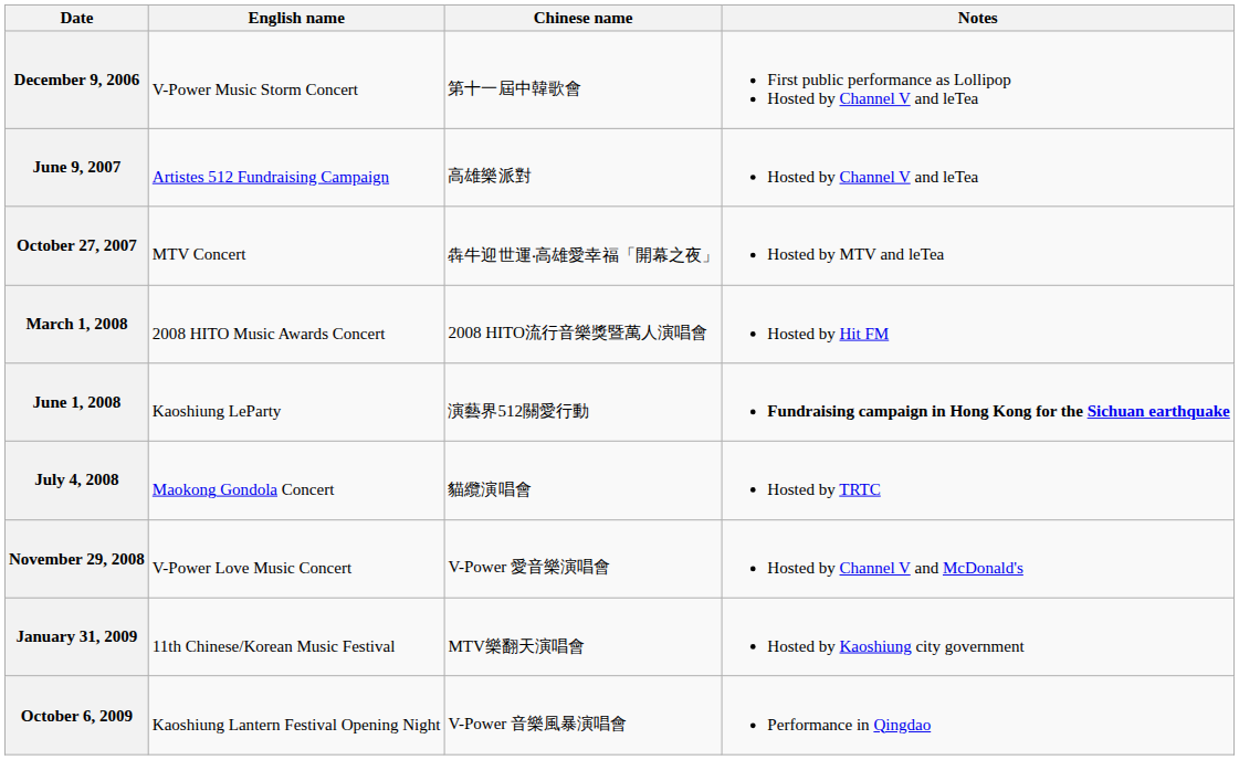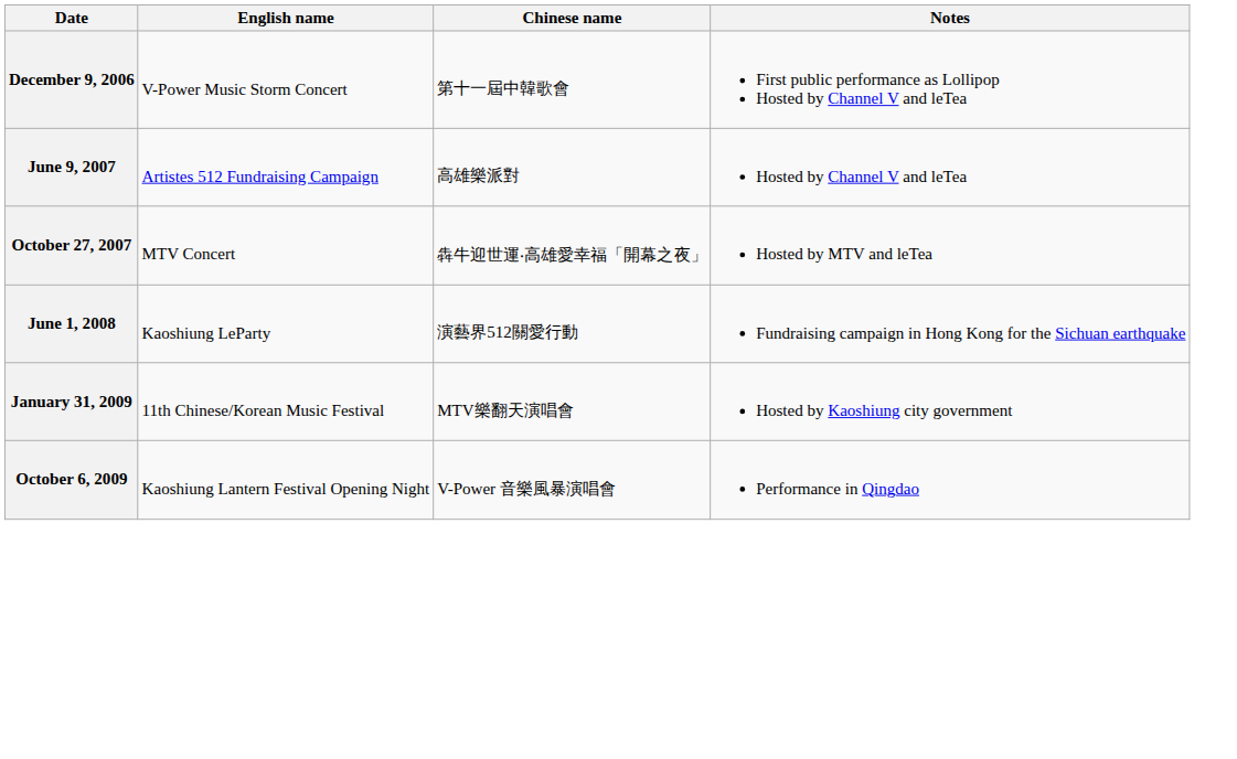 <table class="wikitable">
 <tr>
 <th>Date</th>
 <th>English name</th>
 <th>Chinese name</th>
 <th>Notes</th>
 </tr>
 <tr>
 <th>December 9, 2006</th>
 <td><br>V-Power Music Storm Concert</td>
 <td><br>第十一屆中韓歌會</td>
 <td><br><ul><li>First public performance as Lollipop</li><li>Hosted by <a href='#'>Channel V</a> and leTea</li></ul></td>
 </tr>
 <tr>
 <th>June 9, 2007</th>
 <td><br><a href='#'>Artistes 512 Fundraising Campaign</a></td>
 <td><br>高雄樂派對</td>
 <td><br><ul><li>Hosted by <a href='#'>Channel V</a> and leTea</li></ul></td>
 </tr>
 <tr>
 <th>October 27, 2007</th>
 <td><br>MTV Concert</td>
 <td><br>犇牛迎世運‧高雄愛幸福「開幕之夜」</td>
 <td><br><ul><li>Hosted by MTV and leTea</li></ul></td>
 </tr>
 <tr>
-<th>March 1, 2008</th>
-<td><br>2008 HITO Music Awards Concert</td>
-<td><br>2008 HITO流行音樂獎暨萬人演唱會</td>
-<td><br><ul><li>Hosted by <a href='#'>Hit FM</a></li></ul></td>
-</tr>
-<tr>
 <th>June 1, 2008</th>
 <td><br>Kaoshiung LeParty</td>
 <td><br>演藝界512關愛行動</td>
-<td><strong><br><ul><li>Fundraising campaign in Hong Kong for the <a href='#'>Sichuan earthquake</a></li></ul></strong></td>
-</tr>
-<tr>
-<th>July 4, 2008</th>
-<td><br><a href='#'>Maokong Gondola</a> Concert</td>
-<td><br>貓纜演唱會</td>
-<td><br><ul><li>Hosted by <a href='#'>TRTC</a></li></ul></td>
-</tr>
-<tr>
-<th>November 29, 2008</th>
-<td><br>V-Power Love Music Concert</td>
-<td><br>V-Power 愛音樂演唱會</td>
-<td><br><ul><li>Hosted by <a href='#'>Channel V</a> and <a href='#'>McDonald's</a></li></ul></td>
+<td><br><ul><li>Fundraising campaign in Hong Kong for the <a href='#'>Sichuan earthquake</a></li></ul></td>
 </tr>
 <tr>
 <th>January 31, 2009</th>
 <td><br>11th Chinese/Korean Music Festival</td>
 <td><br>MTV樂翻天演唱會</td>
 <td><br><ul><li>Hosted by <a href='#'>Kaoshiung</a> city government</li></ul></td>
 </tr>
 <tr>
 <th>October 6, 2009</th>
 <td><br>Kaoshiung Lantern Festival Opening Night</td>
 <td><br>V-Power 音樂風暴演唱會</td>
 <td><br><ul><li>Performance in <a href='#'>Qingdao</a></li></ul></td>
 </tr>
 </table>
